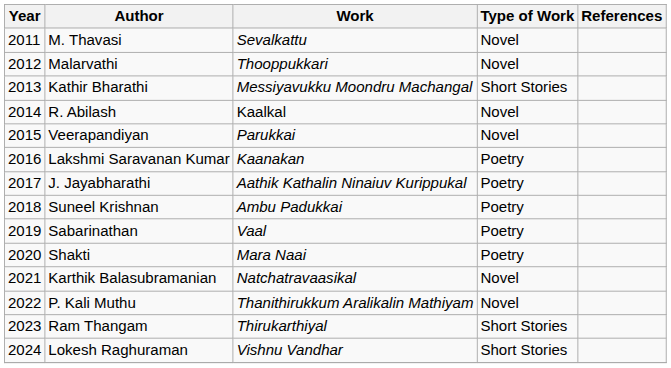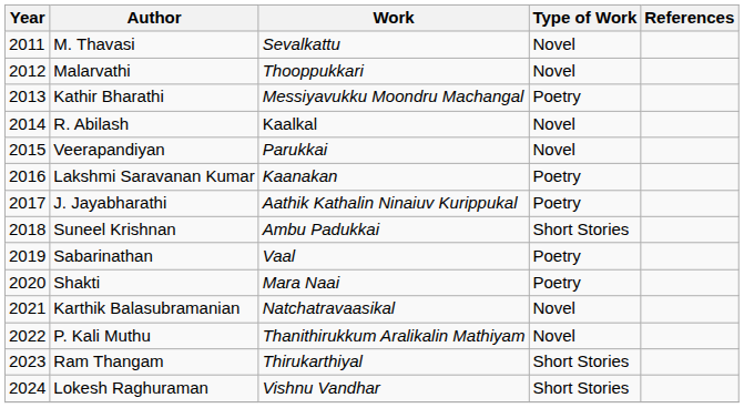 <table class="wikitable">
 <tr>
 <th>Year</th>
 <th>Author</th>
 <th>Work</th>
 <th>Type of Work</th>
 <th>References</th>
 </tr>
 <tr>
 <td>2011</td>
 <td>M. Thavasi</td>
 <td><em>Sevalkattu</em></td>
 <td>Novel</td>
 <td></td>
 </tr>
 <tr>
 <td>2012</td>
 <td>Malarvathi</td>
 <td><em>Thooppukkari</em></td>
 <td>Novel</td>
 <td></td>
 </tr>
 <tr>
 <td>2013</td>
 <td>Kathir Bharathi</td>
 <td><em>Messiyavukku Moondru Machangal</em></td>
-<td>Short Stories</td>
+<td>Poetry</td>
 <td></td>
 </tr>
 <tr>
 <td>2014</td>
 <td>R. Abilash</td>
 <td>Kaalkal</td>
 <td>Novel</td>
 <td></td>
 </tr>
 <tr>
 <td>2015</td>
 <td>Veerapandiyan</td>
 <td><em>Parukkai</em></td>
 <td>Novel</td>
 <td></td>
 </tr>
 <tr>
 <td>2016</td>
 <td>Lakshmi Saravanan Kumar</td>
 <td><em>Kaanakan</em></td>
 <td>Poetry</td>
 <td></td>
 </tr>
 <tr>
 <td>2017</td>
 <td>J. Jayabharathi</td>
 <td><em>Aathik Kathalin Ninaiuv Kurippukal</em></td>
 <td>Poetry</td>
 <td></td>
 </tr>
 <tr>
 <td>2018</td>
 <td>Suneel Krishnan</td>
 <td><em>Ambu Padukkai</em></td>
-<td>Poetry</td>
+<td>Short Stories</td>
 <td></td>
 </tr>
 <tr>
 <td>2019</td>
 <td>Sabarinathan</td>
 <td><em>Vaal</em></td>
 <td>Poetry</td>
 <td></td>
 </tr>
 <tr>
 <td>2020</td>
 <td>Shakti</td>
 <td><em>Mara Naai</em></td>
 <td>Poetry</td>
 <td></td>
 </tr>
 <tr>
 <td>2021</td>
 <td>Karthik Balasubramanian</td>
 <td><em>Natchatravaasikal</em></td>
 <td>Novel</td>
 <td></td>
 </tr>
 <tr>
 <td>2022</td>
 <td>P. Kali Muthu</td>
 <td><em>Thanithirukkum Aralikalin Mathiyam</em></td>
 <td>Novel</td>
 <td></td>
 </tr>
 <tr>
 <td>2023</td>
 <td>Ram Thangam</td>
 <td><em>Thirukarthiyal</em></td>
 <td>Short Stories</td>
 <td></td>
 </tr>
 <tr>
 <td>2024</td>
 <td>Lokesh Raghuraman</td>
 <td><em>Vishnu Vandhar</em></td>
 <td>Short Stories</td>
 <td></td>
 </tr>
 <tr>
 </tr>
 </table>
